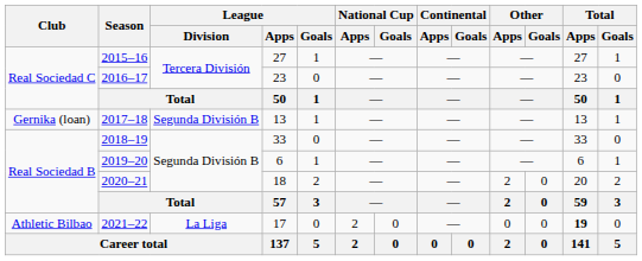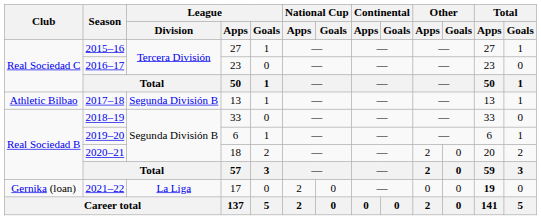 <table class="wikitable" style="text-align:center">
 <tr>
 <th rowspan="2">Club</th>
 <th rowspan="2">Season</th>
 <th colspan="3">League</th>
 <th colspan="2">National Cup</th>
 <th colspan="2">Continental</th>
 <th colspan="2">Other</th>
 <th colspan="2">Total</th>
 </tr>
 <tr>
 <th>Division</th>
 <th>Apps</th>
 <th>Goals</th>
 <th>Apps</th>
 <th>Goals</th>
 <th>Apps</th>
 <th>Goals</th>
 <th>Apps</th>
 <th>Goals</th>
 <th>Apps</th>
 <th>Goals</th>
 </tr>
 <tr>
 <td rowspan="3"><a href='#'>Real Sociedad C</a></td>
 <td><a href='#'>2015–16</a></td>
 <td rowspan="2"><a href='#'>Tercera División</a></td>
 <td>27</td>
 <td>1</td>
 <td colspan="2">—</td>
 <td colspan="2">—</td>
 <td colspan="2">—</td>
 <td>27</td>
 <td>1</td>
 </tr>
 <tr>
 <td><a href='#'>2016–17</a></td>
 <td>23</td>
 <td>0</td>
 <td colspan="2">—</td>
 <td colspan="2">—</td>
 <td colspan="2">—</td>
 <td>23</td>
 <td>0</td>
 </tr>
 <tr>
 <th colspan="2">Total</th>
 <th>50</th>
 <th>1</th>
 <th colspan="2">—</th>
 <th colspan="2">—</th>
 <th colspan="2">—</th>
 <th>50</th>
 <th>1</th>
 </tr>
 <tr>
-<td><a href='#'>Gernika</a> (loan)</td>
+<td><a href='#'>Athletic Bilbao</a></td>
 <td><a href='#'>2017–18</a></td>
 <td><a href='#'>Segunda División B</a></td>
 <td>13</td>
 <td>1</td>
 <td colspan="2">—</td>
 <td colspan="2">—</td>
 <td colspan="2">—</td>
 <td>13</td>
 <td>1</td>
 </tr>
 <tr>
 <td rowspan="4"><a href='#'>Real Sociedad B</a></td>
 <td><a href='#'>2018–19</a></td>
 <td rowspan="3">Segunda División B</td>
 <td>33</td>
 <td>0</td>
 <td colspan="2">—</td>
 <td colspan="2">—</td>
 <td colspan="2">—</td>
 <td>33</td>
 <td>0</td>
 </tr>
 <tr>
 <td><a href='#'>2019–20</a></td>
 <td>6</td>
 <td>1</td>
 <td colspan="2">—</td>
 <td colspan="2">—</td>
 <td colspan="2">—</td>
 <td>6</td>
 <td>1</td>
 </tr>
 <tr>
 <td><a href='#'>2020–21</a></td>
 <td>18</td>
 <td>2</td>
 <td colspan="2">—</td>
 <td colspan="2">—</td>
 <td>2</td>
 <td>0</td>
 <td>20</td>
 <td>2</td>
 </tr>
 <tr>
 <th colspan="2">Total</th>
 <th>57</th>
 <th>3</th>
 <th colspan="2">—</th>
 <th colspan="2">—</th>
 <th>2</th>
 <th>0</th>
 <th>59</th>
 <th>3</th>
 </tr>
 <tr>
-<td><a href='#'>Athletic Bilbao</a></td>
+<td><a href='#'>Gernika</a> (loan)</td>
 <td><a href='#'>2021–22</a></td>
 <td><a href='#'>La Liga</a></td>
 <td>17</td>
 <td>0</td>
 <td>2</td>
 <td>0</td>
 <td colspan="2">—</td>
 <td>0</td>
 <td>0</td>
 <td><strong>19</strong></td>
 <td>0</td>
 </tr>
 <tr>
 <th colspan="3">Career total</th>
 <th>137</th>
 <th>5</th>
 <th>2</th>
 <th>0</th>
 <th>0</th>
 <th>0</th>
 <th>2</th>
 <th>0</th>
 <th>141</th>
 <th>5</th>
 </tr>
 </table>
